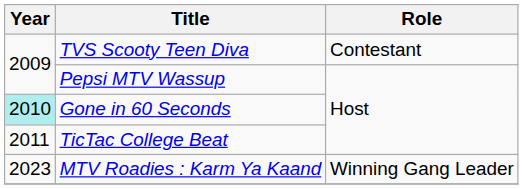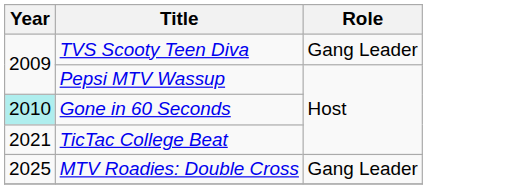 <table class="wikitable sortable">
 <tr>
 <th>Year</th>
 <th>Title</th>
 <th>Role</th>
 </tr>
 <tr>
 <td rowspan="2">2009</td>
 <td><em><a href='#'>TVS Scooty Teen Diva</a></em></td>
-<td>Contestant</td>
+<td>Gang Leader</td>
 </tr>
 <tr>
 <td><em><a href='#'>Pepsi MTV Wassup</a></em></td>
 <td rowspan="3">Host</td>
 </tr>
 <tr>
 <td style="background: paleturquoise;">2010</td>
 <td><em><a href='#'>Gone in 60 Seconds</a></em></td>
 </tr>
 <tr>
-<td>2011</td>
+<td>2021</td>
 <td><em><a href='#'>TicTac College Beat</a></em></td>
 </tr>
 <tr>
-<td>2023</td>
-<td><em><a href='#'>MTV Roadies : Karm Ya Kaand</a></em></td>
-<td>Winning Gang Leader</td>
+<td>2025</td>
+<td><em><a href='#'>MTV Roadies: Double Cross</a></em></td>
+<td>Gang Leader</td>
 </tr>
 <tr>
 </tr>
 </table>
